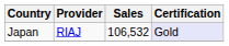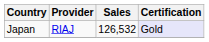 <table class="wikitable" border="1">
 <tr>
 <th>Country</th>
 <th>Provider</th>
 <th>Sales</th>
 <th>Certification</th>
 </tr>
 <tr>
 <td>Japan</td>
 <td><a href='#'>RIAJ</a></td>
-<td>106,532</td>
+<td>126,532</td>
 <td style="background: lavender;">Gold</td>
 </tr>
 <tr>
 </tr>
 </table>
